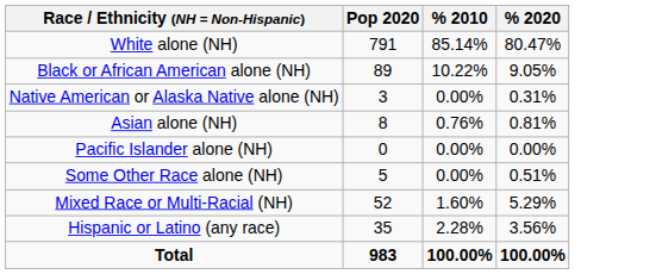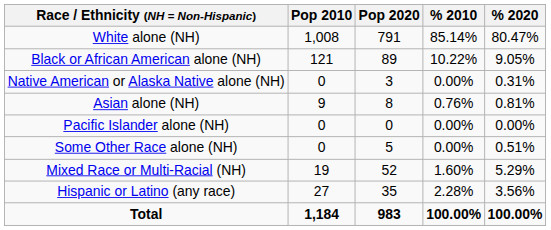 <table class="wikitable" style="text-align:center;">
 <tr>
 <th>Race / Ethnicity <small>(<em>NH = Non-Hispanic</em>)</small></th>
+<th>Pop 2010</th>
 <th>Pop 2020</th>
 <th>% 2010</th>
 <th>% 2020</th>
 </tr>
 <tr>
 <td><a href='#'>White</a> alone (NH)</td>
+<td>1,008</td>
 <td>791</td>
 <td>85.14%</td>
 <td>80.47%</td>
 </tr>
 <tr>
 <td><a href='#'>Black or African American</a> alone (NH)</td>
+<td>121</td>
 <td>89</td>
 <td>10.22%</td>
 <td>9.05%</td>
 </tr>
 <tr>
 <td><a href='#'>Native American</a> or <a href='#'>Alaska Native</a> alone (NH)</td>
+<td>0</td>
 <td>3</td>
 <td>0.00%</td>
 <td>0.31%</td>
 </tr>
 <tr>
 <td><a href='#'>Asian</a> alone (NH)</td>
+<td>9</td>
 <td>8</td>
 <td>0.76%</td>
 <td>0.81%</td>
 </tr>
 <tr>
 <td><a href='#'>Pacific Islander</a> alone (NH)</td>
 <td>0</td>
+<td>0</td>
 <td>0.00%</td>
 <td>0.00%</td>
 </tr>
 <tr>
 <td><a href='#'>Some Other Race</a> alone (NH)</td>
+<td>0</td>
 <td>5</td>
 <td>0.00%</td>
 <td>0.51%</td>
 </tr>
 <tr>
 <td><a href='#'>Mixed Race or Multi-Racial</a> (NH)</td>
+<td>19</td>
 <td>52</td>
 <td>1.60%</td>
 <td>5.29%</td>
 </tr>
 <tr>
 <td><a href='#'>Hispanic or Latino</a> (any race)</td>
+<td>27</td>
 <td>35</td>
 <td>2.28%</td>
 <td>3.56%</td>
 </tr>
 <tr>
 <td><strong>Total</strong></td>
+<td><strong>1,184</strong></td>
 <td><strong>983</strong></td>
 <td><strong>100.00%</strong></td>
 <td><strong>100.00%</strong></td>
 </tr>
 </table>
